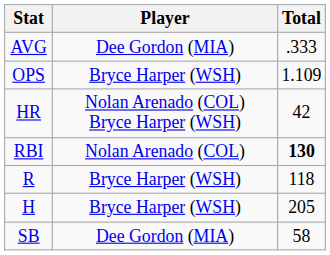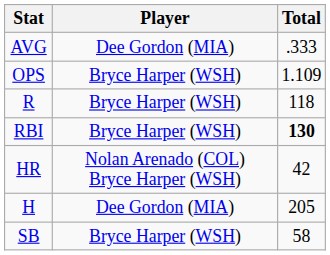 <table class="wikitable" style="text-align:center;">
 <tr>
 <th style="width:15%;">Stat</th>
 <th>Player</th>
 <th style="width:15%;">Total</th>
 </tr>
 <tr>
 <td><a href='#'>AVG</a></td>
 <td><a href='#'>Dee Gordon</a> (<a href='#'>MIA</a>)</td>
 <td>.333</td>
 </tr>
 <tr>
 <td><a href='#'>OPS</a></td>
 <td><a href='#'>Bryce Harper</a> (<a href='#'>WSH</a>)</td>
 <td>1.109</td>
 </tr>
 <tr>
+<td><a href='#'>R</a></td>
+<td><a href='#'>Bryce Harper</a> (<a href='#'>WSH</a>)</td>
+<td>118</td>
+</tr>
+<tr>
+<td><a href='#'>RBI</a></td>
+<td><a href='#'>Bryce Harper</a> (<a href='#'>WSH</a>)</td>
+<td><strong>130</strong></td>
+</tr>
+<tr>
 <td><a href='#'>HR</a></td>
 <td><a href='#'>Nolan Arenado</a> (<a href='#'>COL</a>)<br><a href='#'>Bryce Harper</a> (<a href='#'>WSH</a>)</td>
 <td>42</td>
 </tr>
 <tr>
-<td><a href='#'>RBI</a></td>
-<td><a href='#'>Nolan Arenado</a> (<a href='#'>COL</a>)</td>
-<td><strong>130</strong></td>
-</tr>
-<tr>
-<td><a href='#'>R</a></td>
-<td><a href='#'>Bryce Harper</a> (<a href='#'>WSH</a>)</td>
-<td>118</td>
-</tr>
-<tr>
 <td><a href='#'>H</a></td>
-<td><a href='#'>Bryce Harper</a> (<a href='#'>WSH</a>)</td>
+<td><a href='#'>Dee Gordon</a> (<a href='#'>MIA</a>)</td>
 <td>205</td>
 </tr>
 <tr>
 <td><a href='#'>SB</a></td>
-<td><a href='#'>Dee Gordon</a> (<a href='#'>MIA</a>)</td>
+<td><a href='#'>Bryce Harper</a> (<a href='#'>WSH</a>)</td>
 <td>58</td>
 </tr>
 </table>
